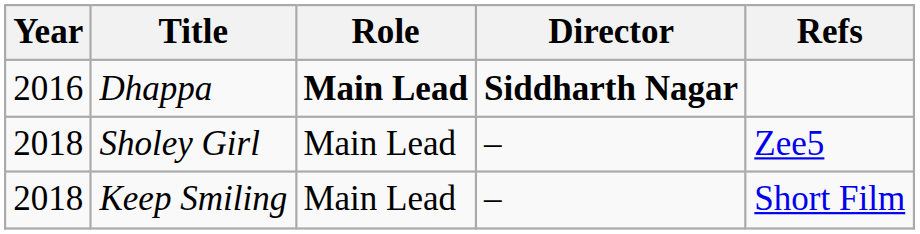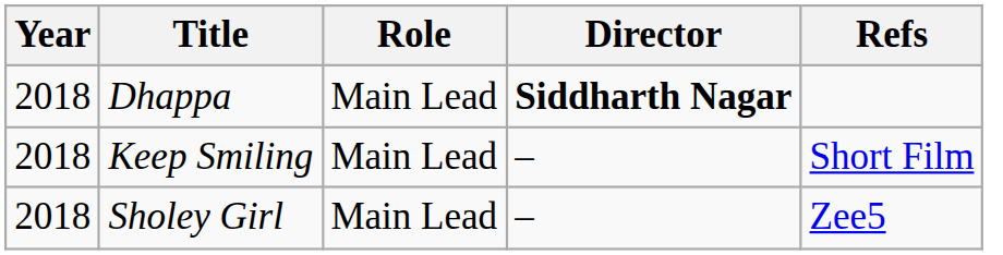 <table class="wikitable sortable">
 <tr>
 <th>Year</th>
 <th>Title</th>
 <th>Role</th>
 <th>Director</th>
 <th>Refs</th>
 </tr>
 <tr>
-<td>2016</td>
+<td>2018</td>
 <td><em>Dhappa</em></td>
-<td><strong>Main Lead</strong></td>
+<td>Main Lead</td>
 <td><strong>Siddharth Nagar</strong></td>
 <td></td>
+</tr>
+<tr>
+<td>2018</td>
+<td><em>Keep Smiling</em></td>
+<td>Main Lead</td>
+<td>–</td>
+<td><a href='#'>Short Film</a></td>
 </tr>
 <tr>
 <td>2018</td>
 <td><em>Sholey Girl</em></td>
 <td>Main Lead</td>
 <td>–</td>
 <td><a href='#'>Zee5</a></td>
 </tr>
-<tr>
-<td>2018</td>
-<td><em>Keep Smiling</em></td>
-<td>Main Lead</td>
-<td>–</td>
-<td><a href='#'>Short Film</a></td>
-</tr>
 </table>
